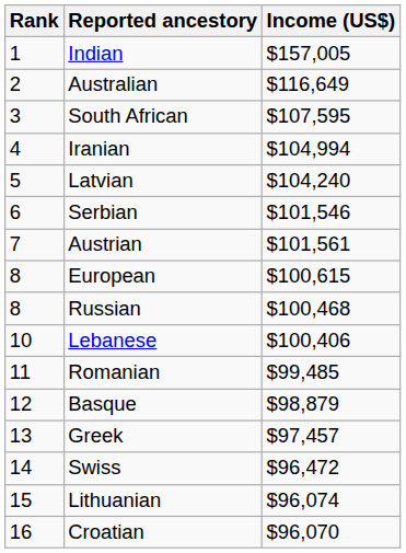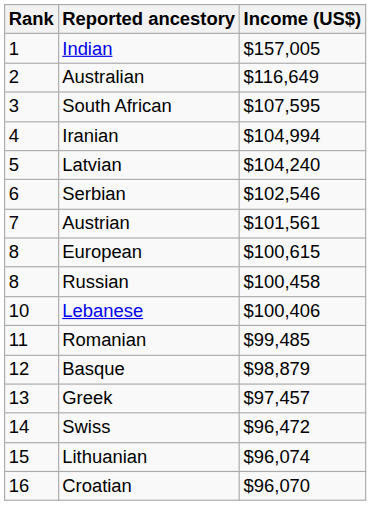 <table class="wikitable sortable">
 <tr>
 <th>Rank</th>
 <th>Reported ancestory</th>
 <th>Income (US$)</th>
 </tr>
 <tr>
 <td>1</td>
 <td><a href='#'>Indian</a></td>
 <td>$157,005</td>
 </tr>
 <tr>
 <td>2</td>
 <td>Australian</td>
 <td>$116,649</td>
 </tr>
 <tr>
 <td>3</td>
 <td>South African</td>
 <td>$107,595</td>
 </tr>
 <tr>
 <td>4</td>
 <td>Iranian</td>
 <td>$104,994</td>
 </tr>
 <tr>
 <td>5</td>
 <td>Latvian</td>
 <td>$104,240</td>
 </tr>
 <tr>
 <td>6</td>
 <td>Serbian</td>
-<td>$101,546</td>
+<td>$102,546</td>
 </tr>
 <tr>
 <td>7</td>
 <td>Austrian</td>
 <td>$101,561</td>
 </tr>
 <tr>
 <td>8</td>
 <td>European</td>
 <td>$100,615</td>
 </tr>
 <tr>
 <td>8</td>
 <td>Russian</td>
-<td>$100,468</td>
+<td>$100,458</td>
 </tr>
 <tr>
 <td>10</td>
 <td><a href='#'>Lebanese</a></td>
 <td>$100,406</td>
 </tr>
 <tr>
 <td>11</td>
 <td>Romanian</td>
 <td>$99,485</td>
 </tr>
 <tr>
 <td>12</td>
 <td>Basque</td>
 <td>$98,879</td>
 </tr>
 <tr>
 <td>13</td>
 <td>Greek</td>
 <td>$97,457</td>
 </tr>
 <tr>
 <td>14</td>
 <td>Swiss</td>
 <td>$96,472</td>
 </tr>
 <tr>
 <td>15</td>
 <td>Lithuanian</td>
 <td>$96,074</td>
 </tr>
 <tr>
 <td>16</td>
 <td>Croatian</td>
 <td>$96,070</td>
 </tr>
 </table>
